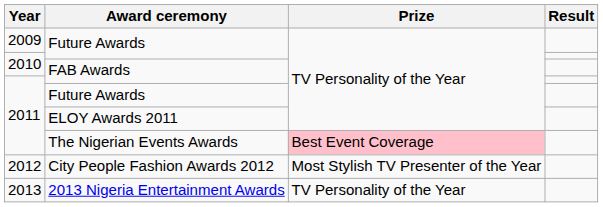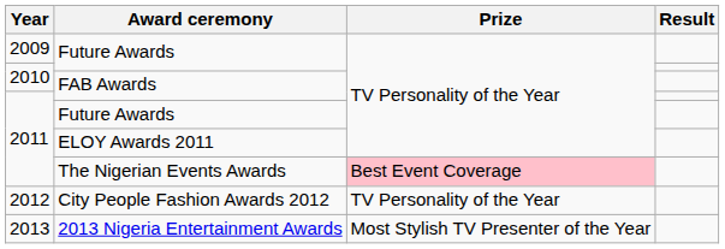 <table class ="wikitable">
 <tr>
 <th>Year</th>
 <th>Award ceremony</th>
 <th>Prize</th>
 <th>Result</th>
 </tr>
 <tr>
 <td>2009</td>
 <td rowspan="2">Future Awards</td>
 <td rowspan="6">TV Personality of the Year</td>
 <td></td>
 </tr>
 <tr>
 <td rowspan="2">2010</td>
 <td></td>
 </tr>
 <tr>
 <td rowspan="2">FAB Awards</td>
 <td></td>
 </tr>
 <tr>
 <td rowspan="4">2011</td>
 <td></td>
 </tr>
 <tr>
 <td>Future Awards</td>
 <td></td>
 </tr>
 <tr>
 <td>ELOY Awards 2011</td>
 <td></td>
 </tr>
 <tr>
 <td>The Nigerian Events Awards</td>
 <td style="background: pink;">Best Event Coverage</td>
 <td></td>
 </tr>
 <tr>
 <td>2012</td>
 <td>City People Fashion Awards 2012</td>
-<td>Most Stylish TV Presenter of the Year</td>
+<td>TV Personality of the Year</td>
 <td></td>
 </tr>
 <tr>
 <td>2013</td>
 <td><a href='#'>2013 Nigeria Entertainment Awards</a></td>
-<td>TV Personality of the Year</td>
+<td>Most Stylish TV Presenter of the Year</td>
 <td></td>
 </tr>
 </table>
